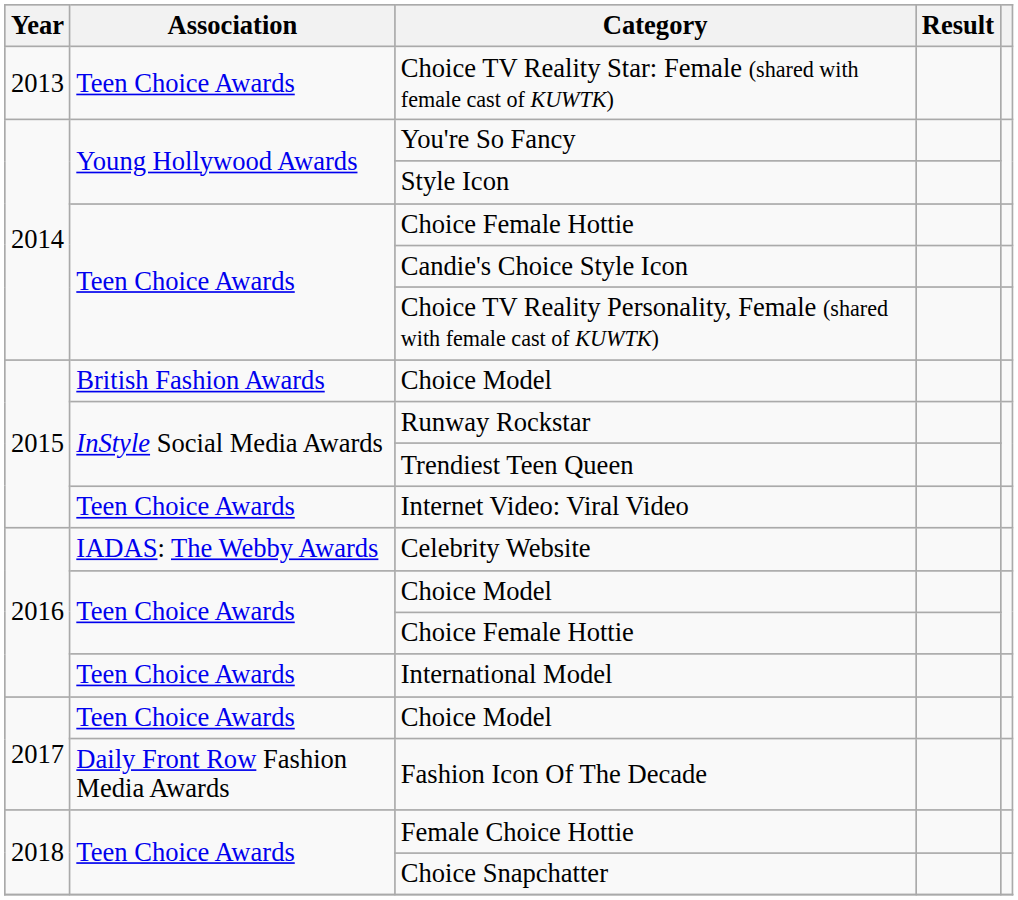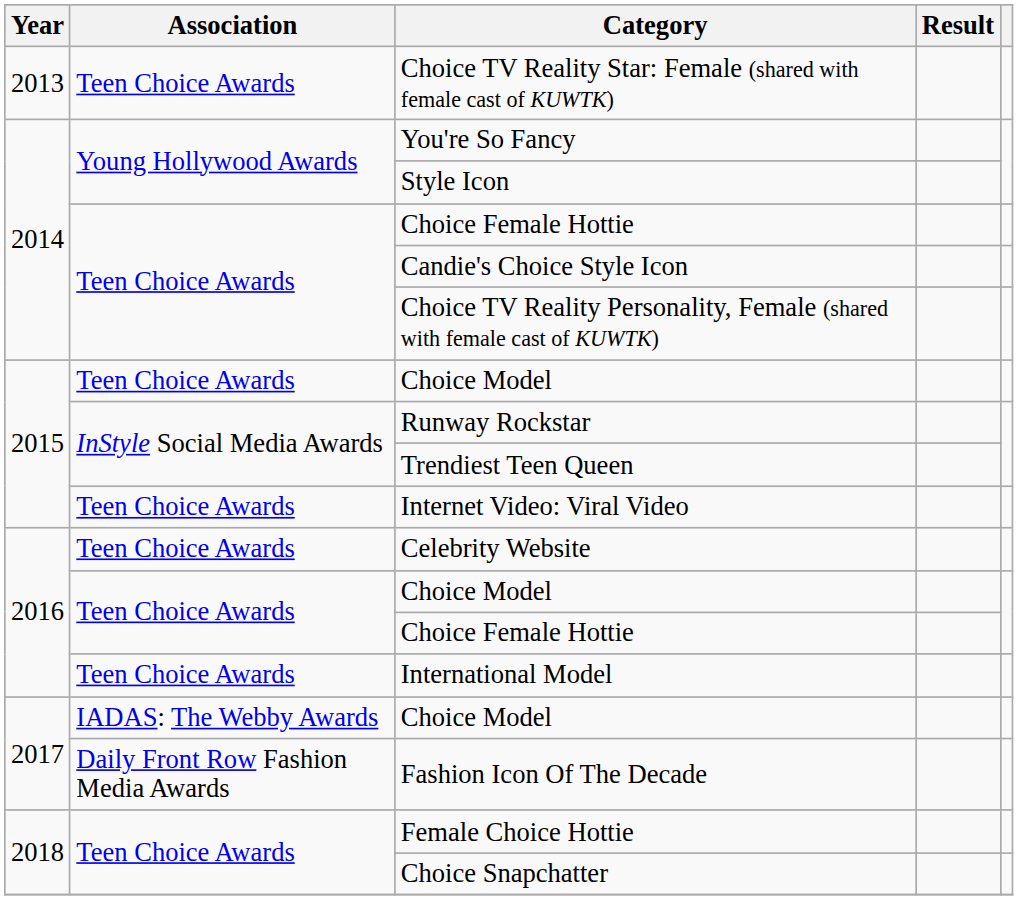 <table class="wikitable sortable">
 <tr>
 <th>Year</th>
 <th>Association</th>
 <th>Category</th>
 <th>Result</th>
 <th class="unsortable"></th>
 </tr>
 <tr>
 <td>2013</td>
 <td><a href='#'>Teen Choice Awards</a></td>
 <td>Choice TV Reality Star: Female <small>(shared with female cast of <em>KUWTK</em>)</small></td>
 <td></td>
 <td></td>
 </tr>
 <tr>
 <td rowspan=5>2014</td>
 <td rowspan=2><a href='#'>Young Hollywood Awards</a></td>
 <td>You're So Fancy</td>
 <td></td>
 <td rowspan="2"></td>
 </tr>
 <tr>
 <td>Style Icon</td>
 <td></td>
 </tr>
 <tr>
 <td rowspan=3><a href='#'>Teen Choice Awards</a></td>
 <td>Choice Female Hottie</td>
 <td></td>
 <td></td>
 </tr>
 <tr>
 <td>Candie's Choice Style Icon</td>
 <td></td>
 <td></td>
 </tr>
 <tr>
 <td>Choice TV Reality Personality, Female <small>(shared with female cast of <em>KUWTK</em>)</small></td>
 <td></td>
 <td></td>
 </tr>
 <tr>
 <td rowspan="4">2015</td>
-<td><a href='#'>British Fashion Awards</a></td>
+<td><a href='#'>Teen Choice Awards</a></td>
 <td>Choice Model</td>
 <td></td>
 <td></td>
 </tr>
 <tr>
 <td rowspan=2><em><a href='#'>InStyle</a></em> Social Media Awards</td>
 <td>Runway Rockstar</td>
 <td></td>
 <td rowspan="2"></td>
 </tr>
 <tr>
 <td>Trendiest Teen Queen</td>
 <td></td>
 </tr>
 <tr>
 <td><a href='#'>Teen Choice Awards</a></td>
 <td>Internet Video: Viral Video</td>
 <td></td>
 <td></td>
 </tr>
 <tr>
 <td rowspan=4>2016</td>
-<td><a href='#'>IADAS</a>: <a href='#'>The Webby Awards</a></td>
+<td><a href='#'>Teen Choice Awards</a></td>
 <td>Celebrity Website</td>
 <td></td>
 <td></td>
 </tr>
 <tr>
 <td rowspan=2><a href='#'>Teen Choice Awards</a></td>
 <td>Choice Model</td>
 <td></td>
 <td rowspan="2"></td>
 </tr>
 <tr>
 <td>Choice Female Hottie</td>
 <td></td>
 </tr>
 <tr>
 <td><a href='#'>Teen Choice Awards</a></td>
 <td>International Model</td>
 <td></td>
 <td></td>
 </tr>
 <tr>
 <td rowspan=2>2017</td>
-<td><a href='#'>Teen Choice Awards</a></td>
+<td><a href='#'>IADAS</a>: <a href='#'>The Webby Awards</a></td>
 <td>Choice Model</td>
 <td></td>
 <td></td>
 </tr>
 <tr>
 <td><a href='#'>Daily Front Row</a> Fashion Media Awards</td>
 <td>Fashion Icon Of The Decade</td>
 <td></td>
 <td></td>
 </tr>
 <tr>
 <td rowspan="2">2018</td>
 <td rowspan=2><a href='#'>Teen Choice Awards</a></td>
 <td>Female Choice Hottie</td>
 <td></td>
 <td></td>
 </tr>
 <tr>
 <td>Choice Snapchatter</td>
 <td></td>
 <td></td>
 </tr>
 <tr>
 </tr>
 </table>
